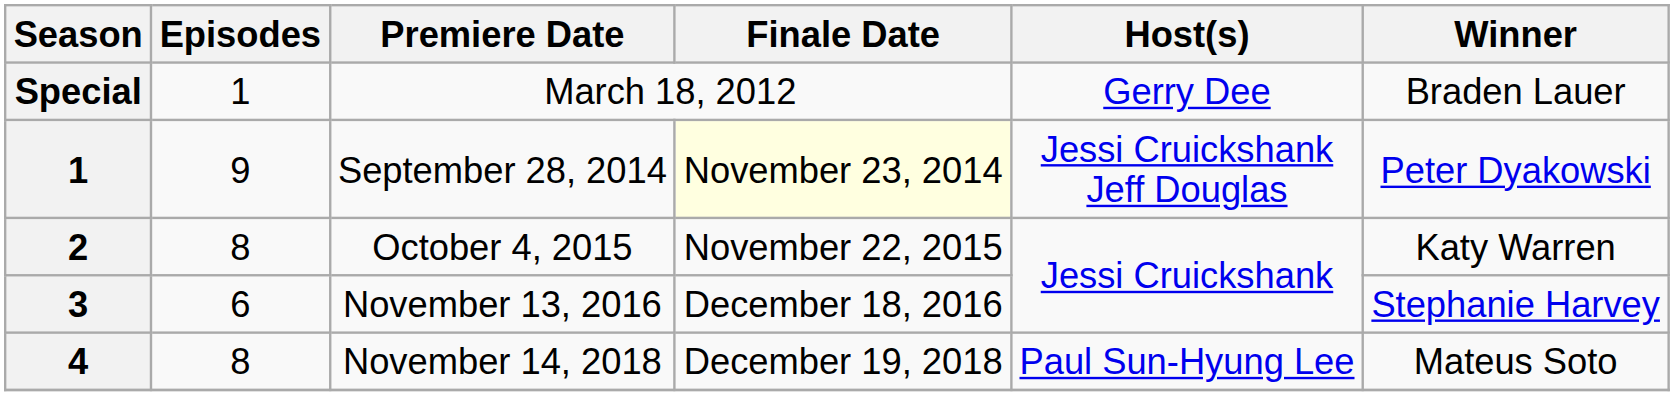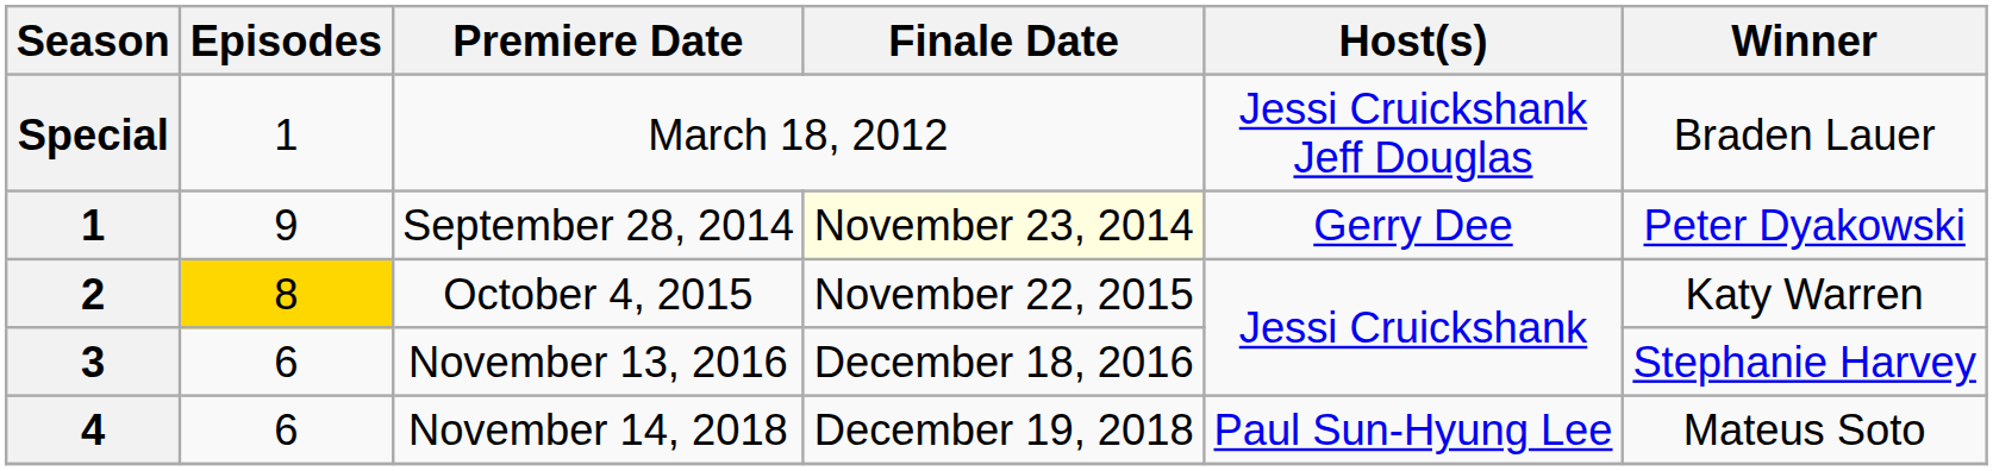 <table class="wikitable"  style="text-align:center; font-size:95%;">
 <tr>
 <th>Season</th>
 <th>Episodes</th>
 <th>Premiere Date</th>
 <th>Finale Date</th>
 <th>Host(s)</th>
 <th>Winner</th>
 </tr>
 <tr>
 <th>Special</th>
 <td>1</td>
 <td colspan=2>March 18, 2012</td>
-<td><a href='#'>Gerry Dee</a></td>
+<td><a href='#'>Jessi Cruickshank</a><br><a href='#'>Jeff Douglas</a></td>
 <td>Braden Lauer</td>
 </tr>
 <tr>
 <th>1</th>
 <td>9</td>
 <td>September 28, 2014</td>
 <td style="background: lightyellow;">November 23, 2014</td>
-<td><a href='#'>Jessi Cruickshank</a><br><a href='#'>Jeff Douglas</a></td>
+<td><a href='#'>Gerry Dee</a></td>
 <td><a href='#'>Peter Dyakowski</a></td>
 </tr>
 <tr>
 <th>2</th>
-<td>8</td>
+<td style="background: gold;">8</td>
 <td>October 4, 2015</td>
 <td>November 22, 2015</td>
 <td rowspan=2;><a href='#'>Jessi Cruickshank</a></td>
 <td>Katy Warren</td>
 </tr>
 <tr>
 <th>3</th>
 <td>6</td>
 <td>November 13, 2016</td>
 <td>December 18, 2016</td>
 <td><a href='#'>Stephanie Harvey</a></td>
 </tr>
 <tr>
 <th>4</th>
-<td>8</td>
+<td>6</td>
 <td>November 14, 2018</td>
 <td>December 19, 2018</td>
 <td><a href='#'>Paul Sun-Hyung Lee</a></td>
 <td>Mateus Soto</td>
 </tr>
 <tr>
 </tr>
 </table>
